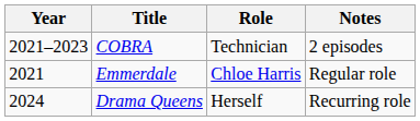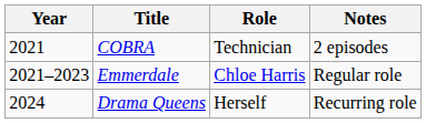 <table class="wikitable">
 <tr>
 <th>Year</th>
 <th>Title</th>
 <th>Role</th>
 <th>Notes</th>
 </tr>
 <tr>
-<td>2021–2023</td>
+<td>2021</td>
 <td><em><a href='#'>COBRA</a></em></td>
 <td>Technician</td>
 <td>2 episodes</td>
 </tr>
 <tr>
-<td>2021</td>
+<td>2021–2023</td>
 <td><em><a href='#'>Emmerdale</a></em></td>
 <td><a href='#'>Chloe Harris</a></td>
 <td>Regular role</td>
 </tr>
 <tr>
 <td>2024</td>
 <td><em><a href='#'>Drama Queens</a></em></td>
 <td>Herself</td>
 <td>Recurring role</td>
 </tr>
 </table>
